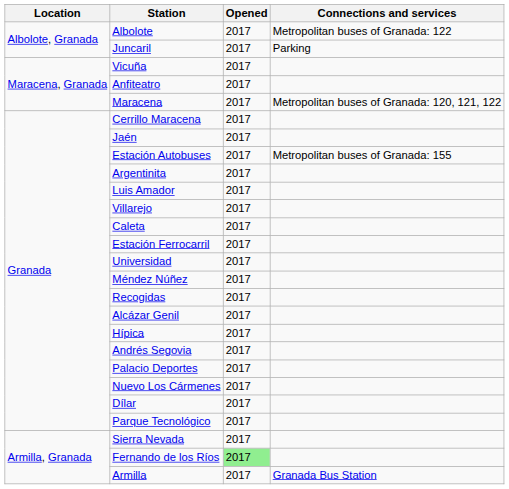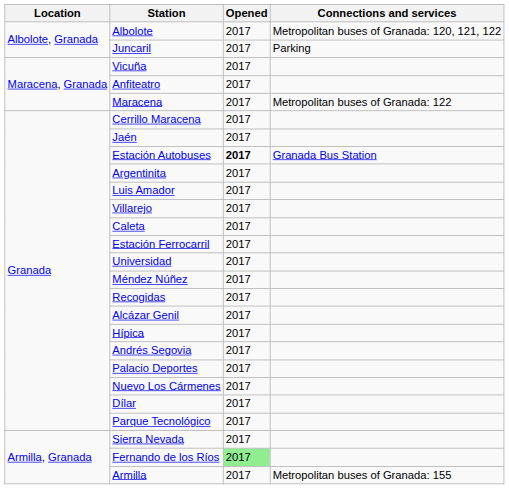 <table class="wikitable" style="margin: 1em auto;">
 <tr>
 <th scope="col">Location</th>
 <th scope="col">Station</th>
 <th scope="col">Opened</th>
 <th scope="col">Connections and services</th>
 </tr>
 <tr>
 <td rowspan="2"><a href='#'>Albolote</a>, <a href='#'>Granada</a></td>
 <td><a href='#'>Albolote</a> </td>
 <td>2017</td>
-<td>Metropolitan buses of Granada: 122</td>
+<td>Metropolitan buses of Granada: 120, 121, 122</td>
 </tr>
 <tr>
 <td><a href='#'>Juncaril</a> </td>
 <td>2017</td>
 <td>Parking</td>
 </tr>
 <tr>
 <td rowspan="3"><a href='#'>Maracena</a>, <a href='#'>Granada</a></td>
 <td><a href='#'>Vicuña</a> </td>
 <td>2017</td>
 <td></td>
 </tr>
 <tr>
 <td><a href='#'>Anfiteatro</a> </td>
 <td>2017</td>
 <td></td>
 </tr>
 <tr>
 <td><a href='#'>Maracena</a> </td>
 <td>2017</td>
-<td>Metropolitan buses of Granada: 120, 121, 122</td>
+<td>Metropolitan buses of Granada: 122</td>
 </tr>
 <tr>
 <td rowspan="18"><a href='#'>Granada</a></td>
 <td><a href='#'>Cerrillo Maracena</a> </td>
 <td>2017</td>
 <td></td>
 </tr>
 <tr>
 <td><a href='#'>Jaén</a> </td>
 <td>2017</td>
 <td></td>
 </tr>
 <tr>
 <td><a href='#'>Estación Autobuses</a> </td>
-<td>2017</td>
-<td>Metropolitan buses of Granada: 155</td>
+<td><strong>2017</strong></td>
+<td><a href='#'>Granada Bus Station</a></td>
 </tr>
 <tr>
 <td><a href='#'>Argentinita</a> </td>
 <td>2017</td>
 <td></td>
 </tr>
 <tr>
 <td><a href='#'>Luis Amador</a> </td>
 <td>2017</td>
 <td></td>
 </tr>
 <tr>
 <td><a href='#'>Villarejo</a> </td>
 <td>2017</td>
 <td></td>
 </tr>
 <tr>
 <td><a href='#'>Caleta</a> </td>
 <td>2017</td>
 <td></td>
 </tr>
 <tr>
 <td><a href='#'>Estación Ferrocarril</a> </td>
 <td>2017</td>
 <td></td>
 </tr>
 <tr>
 <td><a href='#'>Universidad</a> </td>
 <td>2017</td>
 <td></td>
 </tr>
 <tr>
 <td><a href='#'>Méndez Núñez</a> </td>
 <td>2017</td>
 <td></td>
 </tr>
 <tr>
 <td><a href='#'>Recogidas</a> </td>
 <td>2017</td>
 <td></td>
 </tr>
 <tr>
 <td><a href='#'>Alcázar Genil</a> </td>
 <td>2017</td>
 <td></td>
 </tr>
 <tr>
 <td><a href='#'>Hípica</a> </td>
 <td>2017</td>
 </tr>
 <tr>
 <td><a href='#'>Andrés Segovia</a> </td>
 <td>2017</td>
 <td></td>
 </tr>
 <tr>
 <td><a href='#'>Palacio Deportes</a> </td>
 <td>2017</td>
 <td></td>
 </tr>
 <tr>
 <td><a href='#'>Nuevo Los Cármenes</a> </td>
 <td>2017</td>
 <td></td>
 </tr>
 <tr>
 <td><a href='#'>Dílar</a> </td>
 <td>2017</td>
 <td></td>
 </tr>
 <tr>
 <td><a href='#'>Parque Tecnológico</a> </td>
 <td>2017</td>
 <td></td>
 </tr>
 <tr>
 <td rowspan="3"><a href='#'>Armilla</a>, <a href='#'>Granada</a></td>
 <td><a href='#'>Sierra Nevada</a> </td>
 <td>2017</td>
 <td></td>
 </tr>
 <tr>
 <td><a href='#'>Fernando de los Ríos</a> </td>
 <td style="background: lightgreen;">2017</td>
 <td></td>
 </tr>
 <tr>
 <td><a href='#'>Armilla</a> </td>
 <td>2017</td>
-<td><a href='#'>Granada Bus Station</a></td>
+<td>Metropolitan buses of Granada: 155</td>
 </tr>
 </table>
